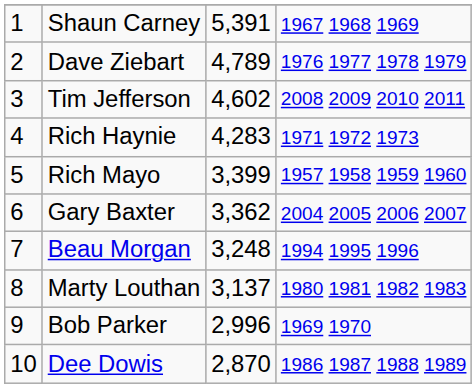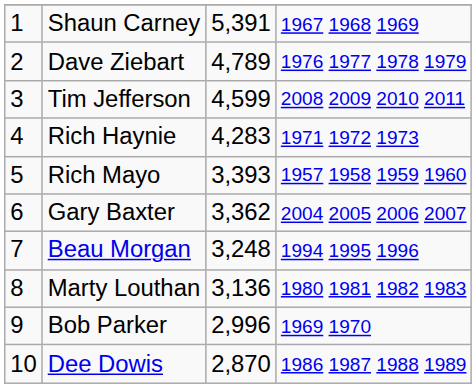 <table class="wikitable">
 <tr>
 </tr>
 <tr>
 <td>1</td>
 <td>Shaun Carney</td>
 <td>5,391</td>
 <td style="font-size:80%;"><a href='#'>1967</a> <a href='#'>1968</a> <a href='#'>1969</a></td>
 </tr>
 <tr>
 <td>2</td>
 <td>Dave Ziebart</td>
 <td>4,789</td>
 <td style="font-size:80%;"><a href='#'>1976</a> <a href='#'>1977</a> <a href='#'>1978</a> <a href='#'>1979</a></td>
 </tr>
 <tr>
 <td>3</td>
 <td>Tim Jefferson</td>
-<td>4,602</td>
+<td>4,599</td>
 <td style="font-size:80%;"><a href='#'>2008</a> <a href='#'>2009</a> <a href='#'>2010</a> <a href='#'>2011</a></td>
 </tr>
 <tr>
 <td>4</td>
 <td>Rich Haynie</td>
 <td>4,283</td>
 <td style="font-size:80%;"><a href='#'>1971</a> <a href='#'>1972</a> <a href='#'>1973</a></td>
 </tr>
 <tr>
 <td>5</td>
 <td>Rich Mayo</td>
-<td>3,399</td>
+<td>3,393</td>
 <td style="font-size:80%;"><a href='#'>1957</a> <a href='#'>1958</a> <a href='#'>1959</a> <a href='#'>1960</a></td>
 </tr>
 <tr>
 <td>6</td>
 <td>Gary Baxter</td>
 <td>3,362</td>
 <td style="font-size:80%;"><a href='#'>2004</a> <a href='#'>2005</a> <a href='#'>2006</a> <a href='#'>2007</a></td>
 </tr>
 <tr>
 <td>7</td>
 <td><a href='#'>Beau Morgan</a></td>
 <td>3,248</td>
 <td style="font-size:80%;"><a href='#'>1994</a> <a href='#'>1995</a> <a href='#'>1996</a></td>
 </tr>
 <tr>
 <td>8</td>
 <td>Marty Louthan</td>
-<td>3,137</td>
+<td>3,136</td>
 <td style="font-size:80%;"><a href='#'>1980</a> <a href='#'>1981</a> <a href='#'>1982</a> <a href='#'>1983</a></td>
 </tr>
 <tr>
 <td>9</td>
 <td>Bob Parker</td>
 <td>2,996</td>
 <td style="font-size:80%;"><a href='#'>1969</a> <a href='#'>1970</a></td>
 </tr>
 <tr>
 <td>10</td>
 <td><a href='#'>Dee Dowis</a></td>
 <td>2,870</td>
 <td style="font-size:80%;"><a href='#'>1986</a> <a href='#'>1987</a> <a href='#'>1988</a> <a href='#'>1989</a></td>
 </tr>
 </table>
